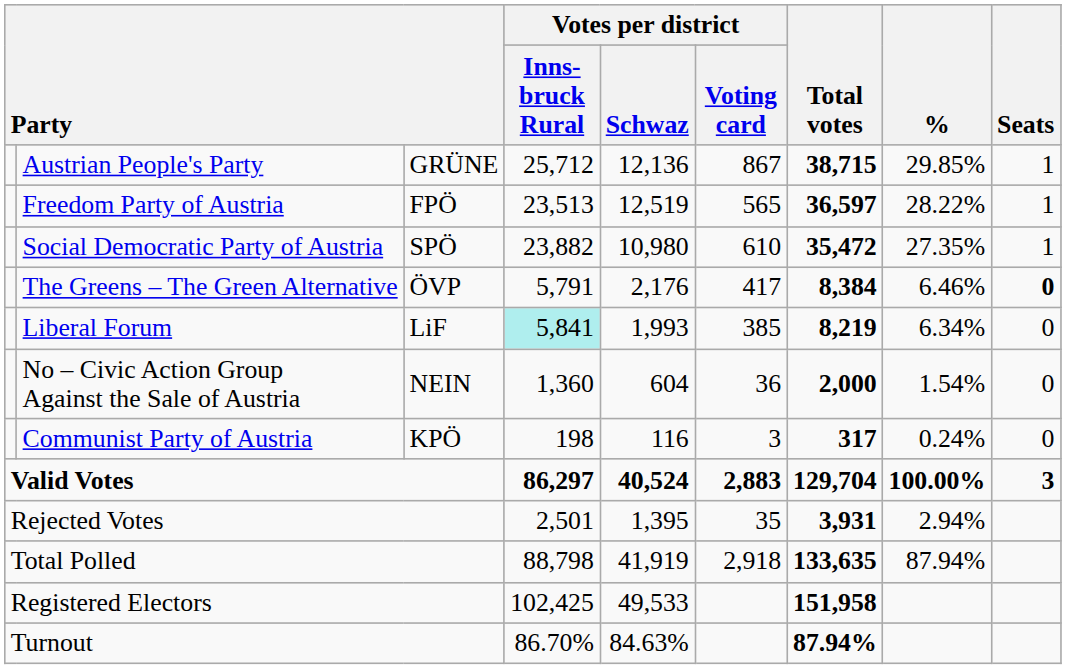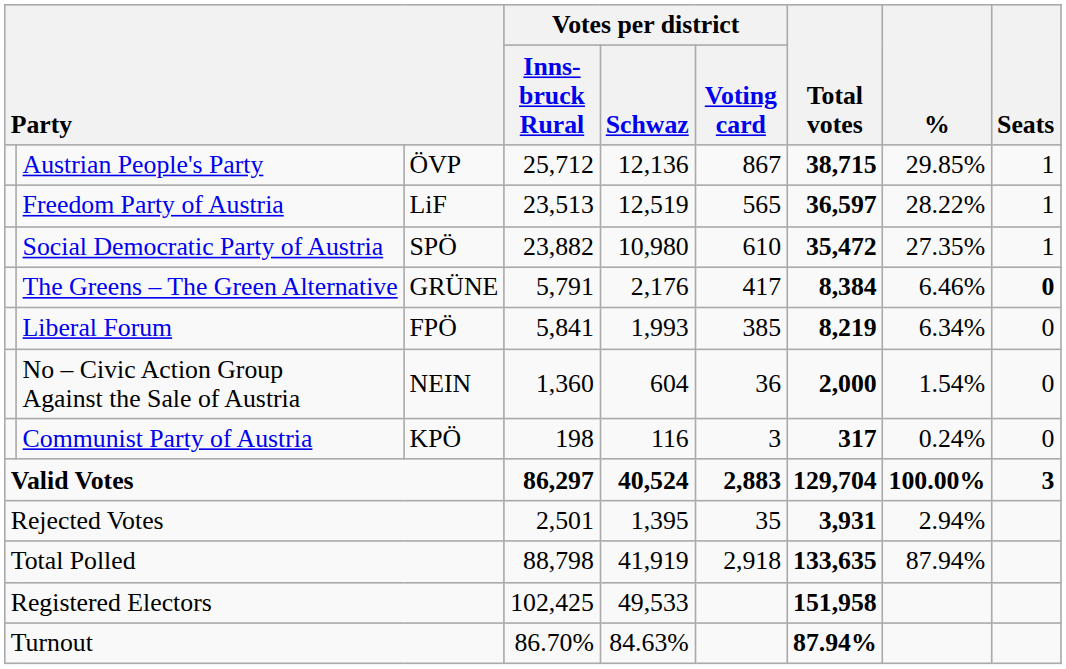 <table class="wikitable" border="1" style="text-align:right;">
 <tr>
 <th style="text-align:left;" valign=bottom rowspan=2 colspan=3>Party</th>
 <th colspan=3>Votes per district</th>
 <th align=center valign=bottom rowspan=2 width="50">Total<br>votes</th>
 <th align=center valign=bottom rowspan=2 width="50">%</th>
 <th align=center valign=bottom rowspan=2>Seats</th>
 </tr>
 <tr>
 <th align=center valign=bottom width="50"><a href='#'>Inns-<br>bruck<br>Rural</a></th>
 <th align=center valign=bottom width="50"><a href='#'>Schwaz</a></th>
 <th align=center valign=bottom width="50"><a href='#'>Voting<br>card</a></th>
 </tr>
 <tr>
 <td></td>
 <td align=left><a href='#'>Austrian People's Party</a></td>
-<td align=left>GRÜNE</td>
+<td align=left>ÖVP</td>
 <td>25,712</td>
 <td>12,136</td>
 <td>867</td>
 <td><strong>38,715</strong></td>
 <td>29.85%</td>
 <td>1</td>
 </tr>
 <tr>
 <td></td>
 <td align=left><a href='#'>Freedom Party of Austria</a></td>
-<td align=left>FPÖ</td>
+<td align=left>LiF</td>
 <td>23,513</td>
 <td>12,519</td>
 <td>565</td>
 <td><strong>36,597</strong></td>
 <td>28.22%</td>
 <td>1</td>
 </tr>
 <tr>
 <td></td>
 <td align=left><a href='#'>Social Democratic Party of Austria</a></td>
 <td align=left>SPÖ</td>
 <td>23,882</td>
 <td>10,980</td>
 <td>610</td>
 <td><strong>35,472</strong></td>
 <td>27.35%</td>
 <td>1</td>
 </tr>
 <tr>
 <td></td>
 <td align=left style="white-space: nowrap;"><a href='#'>The Greens – The Green Alternative</a></td>
-<td align=left>ÖVP</td>
+<td align=left>GRÜNE</td>
 <td>5,791</td>
 <td>2,176</td>
 <td>417</td>
 <td><strong>8,384</strong></td>
 <td>6.46%</td>
 <td><strong>0</strong></td>
 </tr>
 <tr>
 <td></td>
 <td align=left><a href='#'>Liberal Forum</a></td>
-<td align=left>LiF</td>
-<td style="background: paleturquoise;">5,841</td>
+<td align=left>FPÖ</td>
+<td>5,841</td>
 <td>1,993</td>
 <td>385</td>
 <td><strong>8,219</strong></td>
 <td>6.34%</td>
 <td>0</td>
 </tr>
 <tr>
 <td></td>
 <td align=left>No – Civic Action Group<br>Against the Sale of Austria</td>
 <td align=left>NEIN</td>
 <td>1,360</td>
 <td>604</td>
 <td>36</td>
 <td><strong>2,000</strong></td>
 <td>1.54%</td>
 <td>0</td>
 </tr>
 <tr>
 <td></td>
 <td align=left><a href='#'>Communist Party of Austria</a></td>
 <td align=left>KPÖ</td>
 <td>198</td>
 <td>116</td>
 <td>3</td>
 <td><strong>317</strong></td>
 <td>0.24%</td>
 <td>0</td>
 </tr>
 <tr style="font-weight:bold">
 <td align=left colspan=3>Valid Votes</td>
 <td>86,297</td>
 <td>40,524</td>
 <td>2,883</td>
 <td>129,704</td>
 <td>100.00%</td>
 <td>3</td>
 </tr>
 <tr>
 <td align=left colspan=3>Rejected Votes</td>
 <td>2,501</td>
 <td>1,395</td>
 <td>35</td>
 <td><strong>3,931</strong></td>
 <td>2.94%</td>
 <td></td>
 </tr>
 <tr>
 <td align=left colspan=3>Total Polled</td>
 <td>88,798</td>
 <td>41,919</td>
 <td>2,918</td>
 <td><strong>133,635</strong></td>
 <td>87.94%</td>
 <td></td>
 </tr>
 <tr>
 <td align=left colspan=3>Registered Electors</td>
 <td>102,425</td>
 <td>49,533</td>
 <td></td>
 <td><strong>151,958</strong></td>
 <td></td>
 <td></td>
 </tr>
 <tr>
 <td align=left colspan=3>Turnout</td>
 <td>86.70%</td>
 <td>84.63%</td>
 <td></td>
 <td><strong>87.94%</strong></td>
 <td></td>
 <td></td>
 </tr>
 </table>
